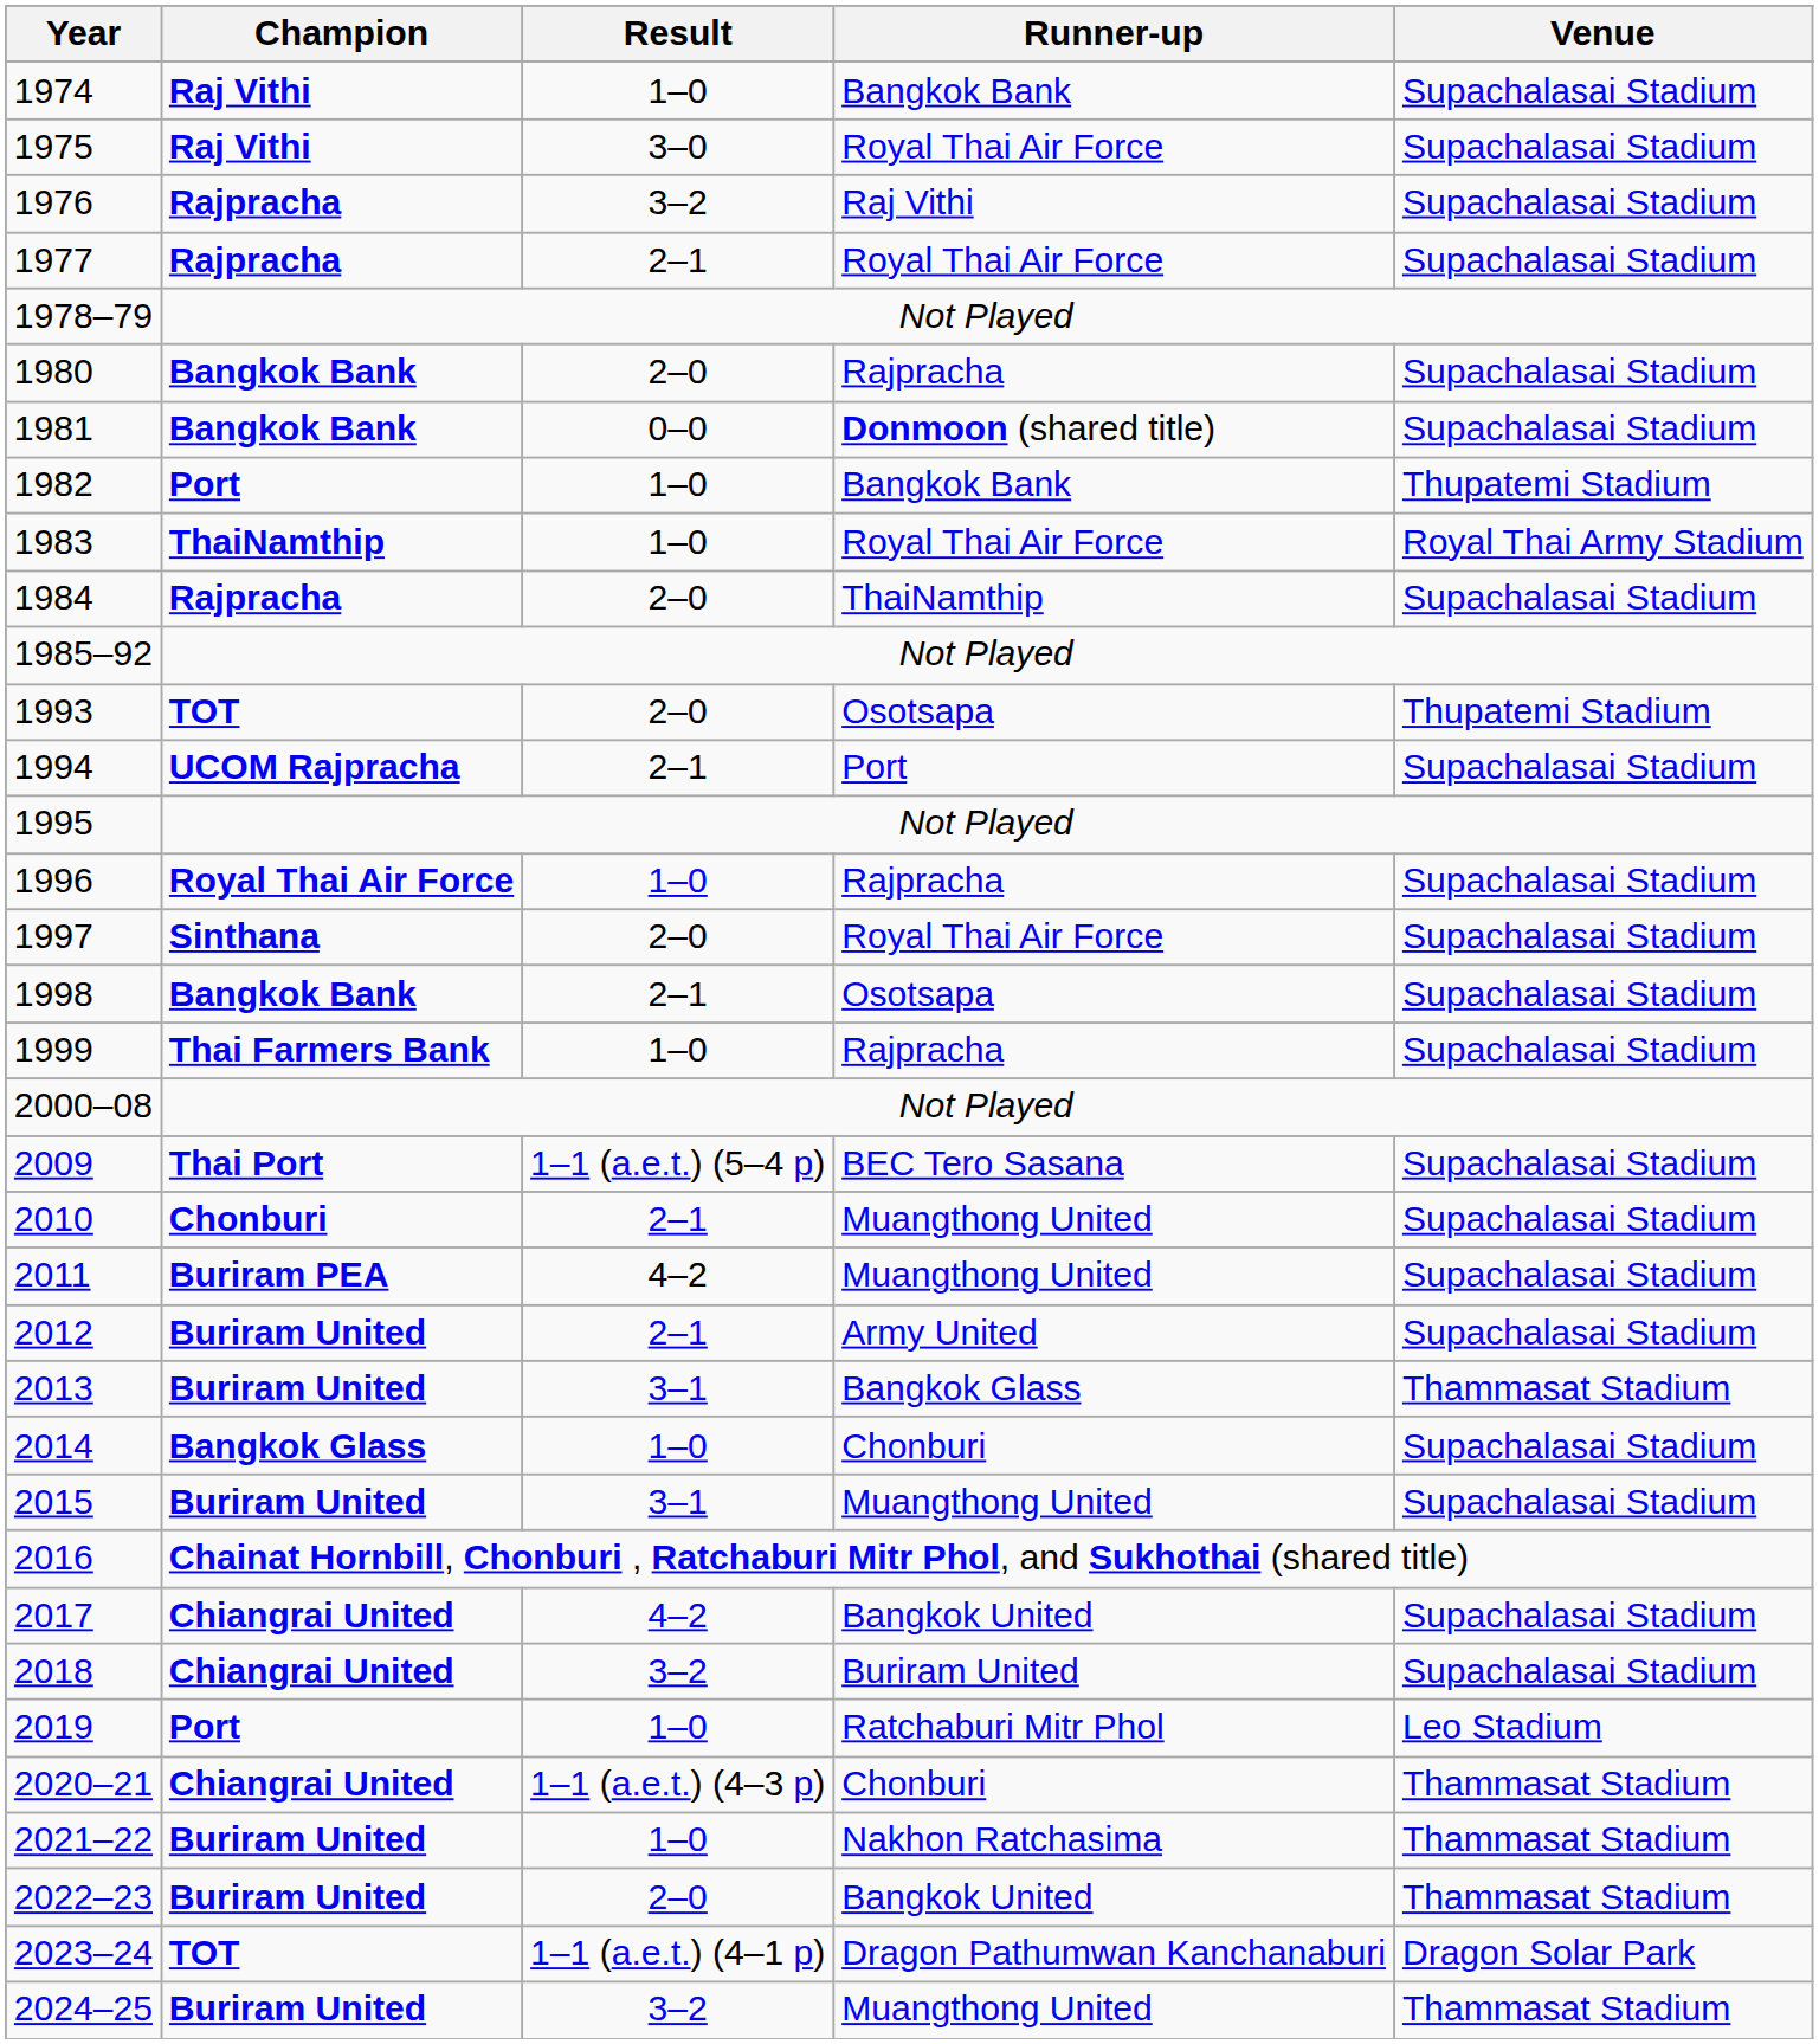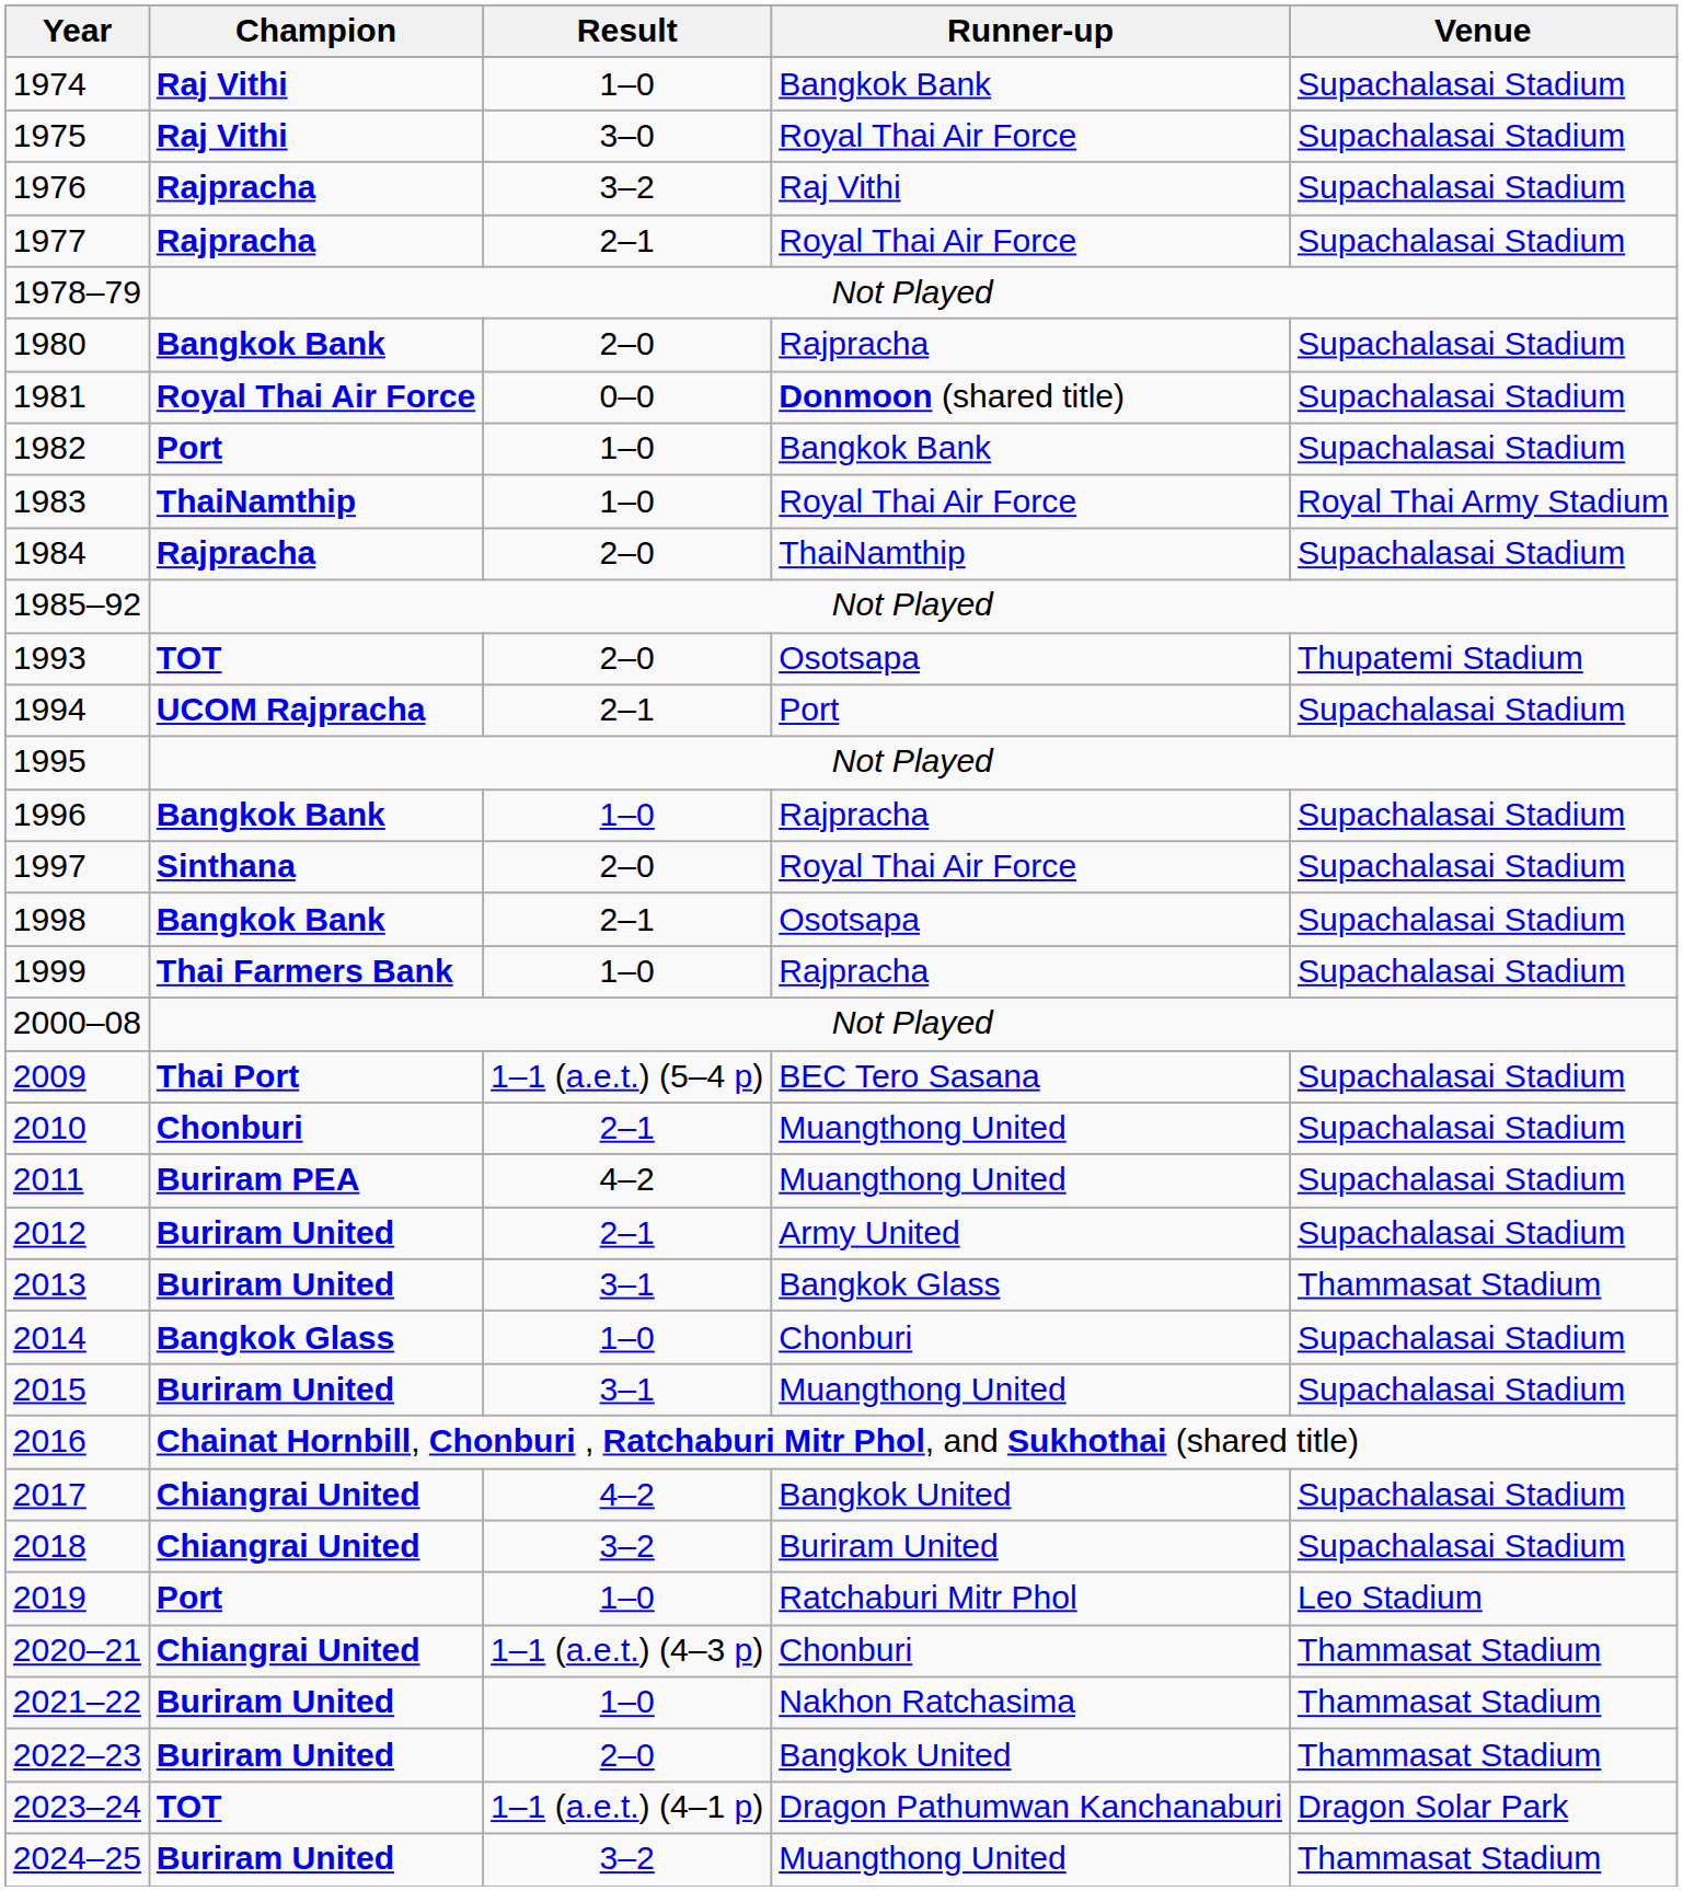 <table class="wikitable">
 <tr>
 <th>Year</th>
 <th>Champion</th>
 <th>Result</th>
 <th>Runner-up</th>
 <th scope=col>Venue</th>
 </tr>
 <tr style="background: #DFE6EF;">
 </tr>
 <tr>
 <td>1974</td>
 <td><strong><a href='#'>Raj Vithi</a></strong></td>
 <td style="text-align:center;">1–0</td>
 <td><a href='#'>Bangkok Bank</a></td>
 <td><a href='#'>Supachalasai Stadium</a></td>
 </tr>
 <tr>
 <td>1975</td>
 <td><strong><a href='#'>Raj Vithi</a></strong> </td>
 <td style="text-align:center;">3–0</td>
 <td><a href='#'>Royal Thai Air Force</a></td>
 <td><a href='#'>Supachalasai Stadium</a></td>
 </tr>
 <tr>
 <td>1976</td>
 <td><strong><a href='#'>Rajpracha</a></strong></td>
 <td style="text-align:center;">3–2</td>
 <td><a href='#'>Raj Vithi</a></td>
 <td><a href='#'>Supachalasai Stadium</a></td>
 </tr>
 <tr>
 <td>1977</td>
 <td><strong><a href='#'>Rajpracha</a></strong> </td>
 <td style="text-align:center;">2–1</td>
 <td><a href='#'>Royal Thai Air Force</a></td>
 <td><a href='#'>Supachalasai Stadium</a></td>
 </tr>
 <tr>
 <td>1978–79</td>
 <td colspan=4 align=center><em>Not Played</em></td>
 </tr>
 <tr>
 <td>1980</td>
 <td><strong><a href='#'>Bangkok Bank</a></strong></td>
 <td style="text-align:center;">2–0</td>
 <td><a href='#'>Rajpracha</a></td>
 <td><a href='#'>Supachalasai Stadium</a></td>
 </tr>
 <tr>
 <td>1981</td>
-<td><strong><a href='#'>Bangkok Bank</a></strong> </td>
+<td><strong><a href='#'>Royal Thai Air Force</a></strong></td>
 <td style="text-align:center;">0–0</td>
 <td><strong><a href='#'>Donmoon</a></strong> (shared title)</td>
 <td><a href='#'>Supachalasai Stadium</a></td>
 </tr>
 <tr>
 <td>1982</td>
 <td><strong><a href='#'>Port</a></strong></td>
 <td style="text-align:center;">1–0</td>
 <td><a href='#'>Bangkok Bank</a></td>
-<td><a href='#'>Thupatemi Stadium</a></td>
+<td><a href='#'>Supachalasai Stadium</a></td>
 </tr>
 <tr>
 <td>1983</td>
 <td><strong><a href='#'>ThaiNamthip</a></strong></td>
 <td style="text-align:center;">1–0</td>
 <td><a href='#'>Royal Thai Air Force</a></td>
 <td><a href='#'>Royal Thai Army Stadium</a></td>
 </tr>
 <tr>
 <td>1984</td>
 <td><strong><a href='#'>Rajpracha</a></strong> </td>
 <td style="text-align:center;">2–0</td>
 <td><a href='#'>ThaiNamthip</a></td>
 <td><a href='#'>Supachalasai Stadium</a></td>
 </tr>
 <tr>
 <td>1985–92</td>
 <td colspan=4 align=center><em>Not Played</em></td>
 </tr>
 <tr>
 <td>1993</td>
 <td><strong><a href='#'>TOT</a></strong></td>
 <td style="text-align:center;">2–0</td>
 <td><a href='#'>Osotsapa</a></td>
 <td><a href='#'>Thupatemi Stadium</a></td>
 </tr>
 <tr>
 <td>1994</td>
 <td><strong><a href='#'>UCOM Rajpracha</a></strong> </td>
 <td style="text-align:center;">2–1</td>
 <td><a href='#'>Port</a></td>
 <td><a href='#'>Supachalasai Stadium</a></td>
 </tr>
 <tr>
 <td>1995</td>
 <td colspan=4 align=center><em>Not Played</em></td>
 </tr>
 <tr>
 <td>1996</td>
-<td><strong><a href='#'>Royal Thai Air Force</a></strong></td>
+<td><strong><a href='#'>Bangkok Bank</a></strong> </td>
 <td style="text-align:center;"><a href='#'>1–0</a></td>
 <td><a href='#'>Rajpracha</a></td>
 <td><a href='#'>Supachalasai Stadium</a></td>
 </tr>
 <tr>
 <td>1997</td>
 <td><strong><a href='#'>Sinthana</a></strong></td>
 <td style="text-align:center;">2–0</td>
 <td><a href='#'>Royal Thai Air Force</a></td>
 <td><a href='#'>Supachalasai Stadium</a></td>
 </tr>
 <tr>
 <td>1998</td>
 <td><strong><a href='#'>Bangkok Bank</a></strong> </td>
 <td style="text-align:center;">2–1</td>
 <td><a href='#'>Osotsapa</a></td>
 <td><a href='#'>Supachalasai Stadium</a></td>
 </tr>
 <tr>
 <td>1999</td>
 <td><strong><a href='#'>Thai Farmers Bank</a></strong></td>
 <td style="text-align:center;">1–0</td>
 <td><a href='#'>Rajpracha</a></td>
 <td><a href='#'>Supachalasai Stadium</a></td>
 </tr>
 <tr>
 <td>2000–08</td>
 <td colspan=4 align=center><em>Not Played</em></td>
 </tr>
 <tr>
 <td><a href='#'>2009</a></td>
 <td><strong><a href='#'>Thai Port</a></strong> </td>
 <td style="text-align:center;"><a href='#'>1–1</a> (<a href='#'>a.e.t.</a>) (5–4 <a href='#'>p</a>)</td>
 <td><a href='#'>BEC Tero Sasana</a></td>
 <td><a href='#'>Supachalasai Stadium</a></td>
 </tr>
 <tr>
 <td><a href='#'>2010</a></td>
 <td><strong><a href='#'>Chonburi</a></strong></td>
 <td style="text-align:center;"><a href='#'>2–1</a></td>
 <td><a href='#'>Muangthong United</a></td>
 <td><a href='#'>Supachalasai Stadium</a></td>
 </tr>
 <tr>
 <td><a href='#'>2011</a></td>
 <td><strong><a href='#'>Buriram PEA</a></strong></td>
 <td style="text-align:center;">4–2</td>
 <td><a href='#'>Muangthong United</a></td>
 <td><a href='#'>Supachalasai Stadium</a></td>
 </tr>
 <tr>
 <td><a href='#'>2012</a></td>
 <td><strong><a href='#'>Buriram United</a></strong> </td>
 <td style="text-align:center;"><a href='#'>2–1</a></td>
 <td><a href='#'>Army United</a></td>
 <td><a href='#'>Supachalasai Stadium</a></td>
 </tr>
 <tr>
 <td><a href='#'>2013</a></td>
 <td><strong><a href='#'>Buriram United</a></strong> </td>
 <td style="text-align:center;"><a href='#'>3–1</a></td>
 <td><a href='#'>Bangkok Glass</a></td>
 <td><a href='#'>Thammasat Stadium</a></td>
 </tr>
 <tr>
 <td><a href='#'>2014</a></td>
 <td><strong><a href='#'>Bangkok Glass</a></strong></td>
 <td style="text-align:center;"><a href='#'>1–0</a></td>
 <td><a href='#'>Chonburi</a></td>
 <td><a href='#'>Supachalasai Stadium</a></td>
 </tr>
 <tr>
 <td><a href='#'>2015</a></td>
 <td><strong><a href='#'>Buriram United</a></strong> </td>
 <td style="text-align:center;"><a href='#'>3–1</a></td>
 <td><a href='#'>Muangthong United</a></td>
 <td><a href='#'>Supachalasai Stadium</a></td>
 </tr>
 <tr>
 <td><a href='#'>2016</a></td>
 <td colspan=4><strong><a href='#'>Chainat Hornbill</a></strong>, <strong><a href='#'>Chonburi</a></strong> , <strong><a href='#'>Ratchaburi Mitr Phol</a></strong>, and <strong><a href='#'>Sukhothai</a></strong> (shared title)</td>
 </tr>
 <tr>
 <td><a href='#'>2017</a></td>
 <td><strong><a href='#'>Chiangrai United</a></strong></td>
 <td style="text-align:center;"><a href='#'>4–2</a></td>
 <td><a href='#'>Bangkok United</a></td>
 <td><a href='#'>Supachalasai Stadium</a></td>
 </tr>
 <tr>
 <td><a href='#'>2018</a></td>
 <td><strong><a href='#'>Chiangrai United</a></strong> </td>
 <td style="text-align:center;"><a href='#'>3–2</a></td>
 <td><a href='#'>Buriram United</a></td>
 <td><a href='#'>Supachalasai Stadium</a></td>
 </tr>
 <tr>
 <td><a href='#'>2019</a></td>
 <td><strong><a href='#'>Port</a></strong> </td>
 <td style="text-align:center;"><a href='#'>1–0</a></td>
 <td><a href='#'>Ratchaburi Mitr Phol</a></td>
 <td><a href='#'>Leo Stadium</a></td>
 </tr>
 <tr>
 <td><a href='#'>2020–21</a></td>
 <td><strong><a href='#'>Chiangrai United</a></strong> </td>
 <td style="text-align:center;"><a href='#'>1–1</a> (<a href='#'>a.e.t.</a>) (4–3 <a href='#'>p</a>)</td>
 <td><a href='#'>Chonburi</a></td>
 <td><a href='#'>Thammasat Stadium</a></td>
 </tr>
 <tr>
 <td><a href='#'>2021–22</a></td>
 <td><strong><a href='#'>Buriram United</a></strong> </td>
 <td style="text-align:center;"><a href='#'>1–0</a></td>
 <td><a href='#'>Nakhon Ratchasima</a></td>
 <td><a href='#'>Thammasat Stadium</a></td>
 </tr>
 <tr>
 <td><a href='#'>2022–23</a></td>
 <td><strong><a href='#'>Buriram United</a></strong> </td>
 <td style="text-align:center;"><a href='#'>2–0</a></td>
 <td><a href='#'>Bangkok United</a></td>
 <td><a href='#'>Thammasat Stadium</a></td>
 </tr>
 <tr>
 <td><a href='#'>2023–24</a></td>
 <td><strong><a href='#'>TOT</a></strong></td>
 <td style="text-align:center;"><a href='#'>1–1</a> (<a href='#'>a.e.t.</a>) (4–1 <a href='#'>p</a>)</td>
 <td><a href='#'>Dragon Pathumwan Kanchanaburi</a></td>
 <td><a href='#'>Dragon Solar Park</a></td>
 </tr>
 <tr>
 <td><a href='#'>2024–25</a></td>
 <td><strong><a href='#'>Buriram United</a></strong> </td>
 <td style="text-align:center;"><a href='#'>3–2</a></td>
 <td><a href='#'>Muangthong United</a></td>
 <td><a href='#'>Thammasat Stadium</a></td>
 </tr>
 <tr>
 </tr>
 </table>
